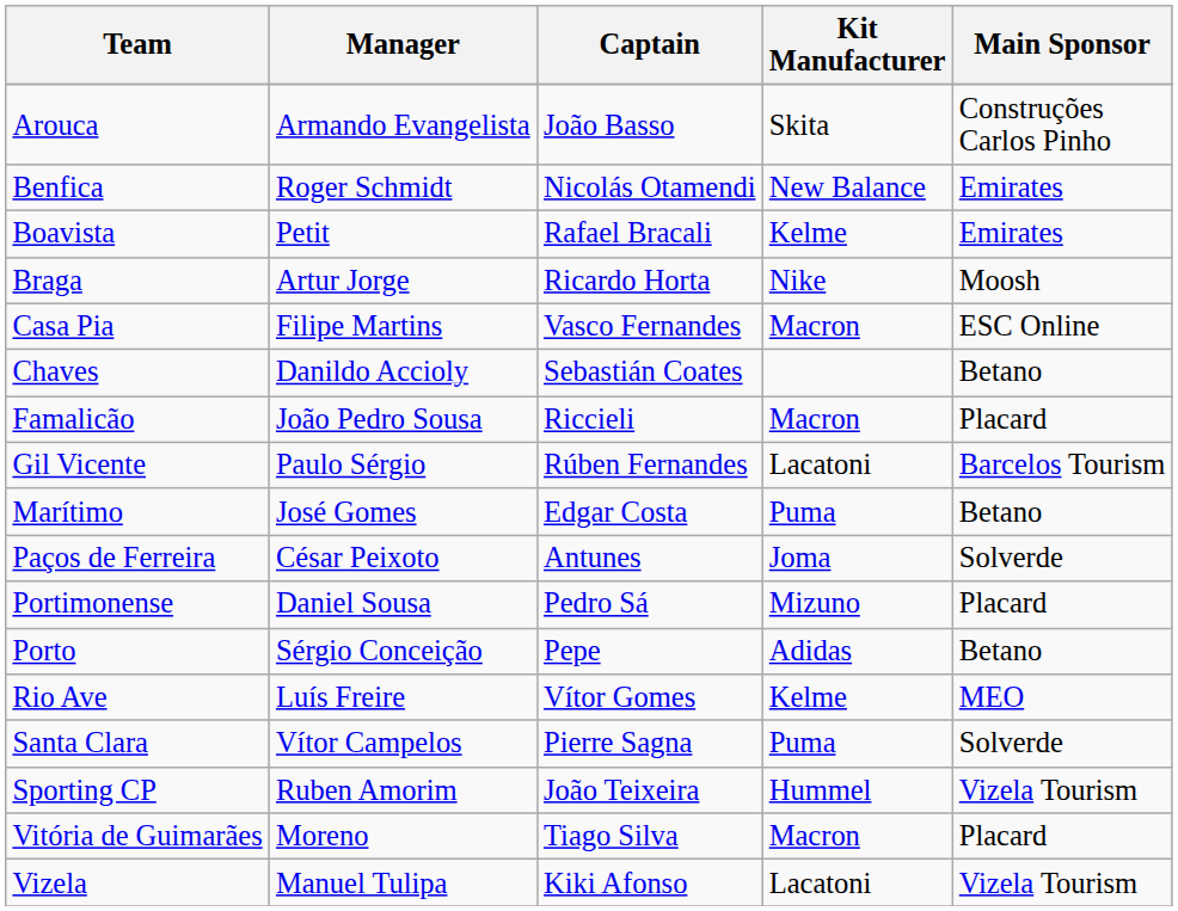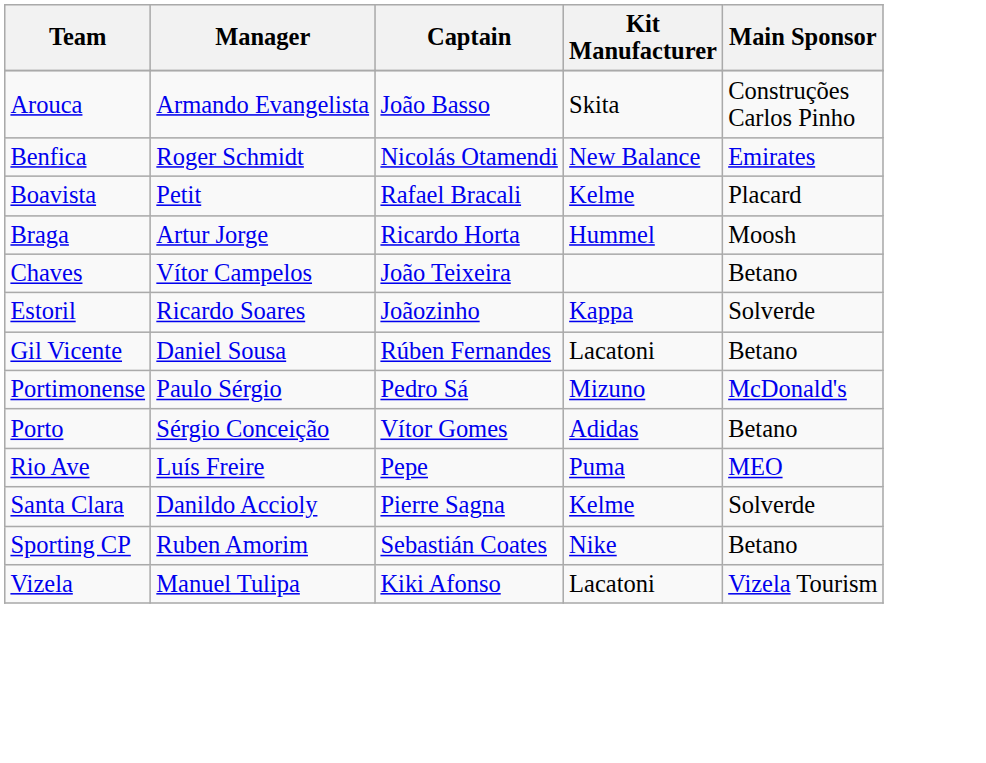 <table class="wikitable sortable" style="text-align: left;">
 <tr>
 <th>Team</th>
 <th>Manager</th>
 <th>Captain</th>
 <th>Kit<br>Manufacturer</th>
 <th>Main Sponsor</th>
 </tr>
 <tr>
 </tr>
 <tr>
 <td><a href='#'>Arouca</a></td>
 <td> <a href='#'>Armando Evangelista</a></td>
 <td> <a href='#'>João Basso</a></td>
 <td>Skita</td>
 <td>Construções<br>Carlos Pinho</td>
 </tr>
 <tr>
 <td><a href='#'>Benfica</a></td>
 <td> <a href='#'>Roger Schmidt</a></td>
 <td> <a href='#'>Nicolás Otamendi</a></td>
 <td><a href='#'>New Balance</a></td>
 <td><a href='#'>Emirates</a></td>
 </tr>
 <tr>
 <td><a href='#'>Boavista</a></td>
 <td> <a href='#'>Petit</a></td>
 <td> <a href='#'>Rafael Bracali</a></td>
 <td><a href='#'>Kelme</a></td>
-<td><a href='#'>Emirates</a></td>
+<td>Placard</td>
 </tr>
 <tr>
 <td><a href='#'>Braga</a></td>
 <td> <a href='#'>Artur Jorge</a></td>
 <td> <a href='#'>Ricardo Horta</a></td>
-<td><a href='#'>Nike</a></td>
+<td><a href='#'>Hummel</a></td>
 <td>Moosh</td>
 </tr>
 <tr>
-<td><a href='#'>Casa Pia</a></td>
-<td> <a href='#'>Filipe Martins</a></td>
-<td> <a href='#'>Vasco Fernandes</a></td>
-<td><a href='#'>Macron</a></td>
-<td>ESC Online</td>
-</tr>
-<tr>
 <td><a href='#'>Chaves</a></td>
-<td> <a href='#'>Danildo Accioly</a></td>
-<td> <a href='#'>Sebastián Coates</a></td>
+<td> <a href='#'>Vítor Campelos</a></td>
+<td> <a href='#'>João Teixeira</a></td>
 <td></td>
 <td>Betano</td>
 </tr>
 <tr>
-<td><a href='#'>Famalicão</a></td>
-<td> <a href='#'>João Pedro Sousa</a></td>
-<td> <a href='#'>Riccieli</a></td>
-<td><a href='#'>Macron</a></td>
-<td>Placard</td>
+<td><a href='#'>Estoril</a></td>
+<td> <a href='#'>Ricardo Soares</a></td>
+<td> <a href='#'>Joãozinho</a></td>
+<td><a href='#'>Kappa</a></td>
+<td>Solverde</td>
 </tr>
 <tr>
 <td><a href='#'>Gil Vicente</a></td>
-<td> <a href='#'>Paulo Sérgio</a></td>
+<td> <a href='#'>Daniel Sousa</a></td>
 <td> <a href='#'>Rúben Fernandes</a></td>
 <td>Lacatoni</td>
-<td><a href='#'>Barcelos</a> Tourism</td>
-</tr>
-<tr>
-<td><a href='#'>Marítimo</a></td>
-<td> <a href='#'>José Gomes</a></td>
-<td> <a href='#'>Edgar Costa</a></td>
-<td><a href='#'>Puma</a></td>
 <td>Betano</td>
 </tr>
 <tr>
-<td><a href='#'>Paços de Ferreira</a></td>
-<td> <a href='#'>César Peixoto</a></td>
-<td> <a href='#'>Antunes</a></td>
-<td><a href='#'>Joma</a></td>
-<td>Solverde</td>
-</tr>
-<tr>
 <td><a href='#'>Portimonense</a></td>
-<td> <a href='#'>Daniel Sousa</a></td>
+<td> <a href='#'>Paulo Sérgio</a></td>
 <td> <a href='#'>Pedro Sá</a></td>
 <td><a href='#'>Mizuno</a></td>
-<td>Placard</td>
+<td><a href='#'>McDonald's</a></td>
 </tr>
 <tr>
 <td><a href='#'>Porto</a></td>
 <td> <a href='#'>Sérgio Conceição</a></td>
-<td> <a href='#'>Pepe</a></td>
+<td> <a href='#'>Vítor Gomes</a></td>
 <td><a href='#'>Adidas</a></td>
 <td>Betano</td>
 </tr>
 <tr>
 <td><a href='#'>Rio Ave</a></td>
 <td> <a href='#'>Luís Freire</a></td>
-<td> <a href='#'>Vítor Gomes</a></td>
-<td><a href='#'>Kelme</a></td>
+<td> <a href='#'>Pepe</a></td>
+<td><a href='#'>Puma</a></td>
 <td><a href='#'>MEO</a></td>
 </tr>
 <tr>
 <td><a href='#'>Santa Clara</a></td>
-<td> <a href='#'>Vítor Campelos</a></td>
+<td> <a href='#'>Danildo Accioly</a></td>
 <td> <a href='#'>Pierre Sagna</a></td>
-<td><a href='#'>Puma</a></td>
+<td><a href='#'>Kelme</a></td>
 <td>Solverde</td>
 </tr>
 <tr>
 <td><a href='#'>Sporting CP</a></td>
 <td> <a href='#'>Ruben Amorim</a></td>
-<td> <a href='#'>João Teixeira</a></td>
-<td><a href='#'>Hummel</a></td>
-<td><a href='#'>Vizela</a> Tourism</td>
-</tr>
-<tr>
-<td><a href='#'>Vitória de Guimarães</a></td>
-<td> <a href='#'>Moreno</a></td>
-<td> <a href='#'>Tiago Silva</a></td>
-<td><a href='#'>Macron</a></td>
-<td>Placard</td>
+<td> <a href='#'>Sebastián Coates</a></td>
+<td><a href='#'>Nike</a></td>
+<td>Betano</td>
 </tr>
 <tr>
 <td><a href='#'>Vizela</a></td>
 <td> <a href='#'>Manuel Tulipa</a></td>
 <td> <a href='#'>Kiki Afonso</a></td>
 <td>Lacatoni</td>
 <td><a href='#'>Vizela</a> Tourism</td>
 </tr>
 </table>
